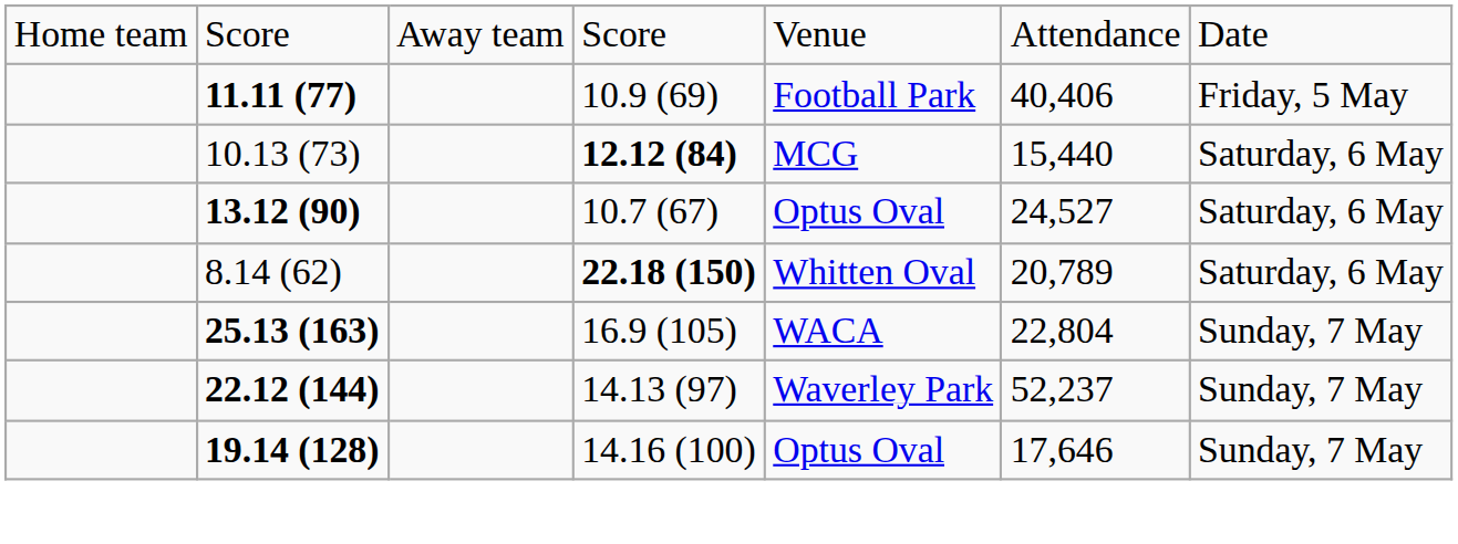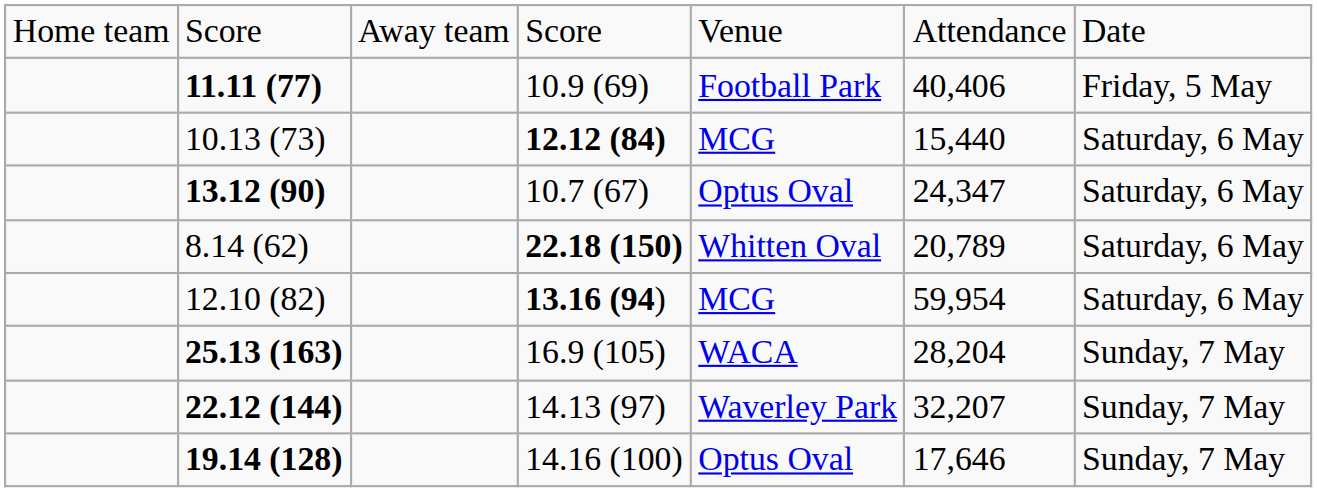 <table class="wikitable" style="text-align:left">
 <tr>
 <td>Home team</td>
 <td>Score</td>
 <td>Away team</td>
 <td>Score</td>
 <td>Venue</td>
 <td>Attendance</td>
 <td>Date</td>
 </tr>
 <tr>
 <td><strong></strong></td>
 <td><strong>11.11 (77)</strong></td>
 <td></td>
 <td>10.9 (69)</td>
 <td><a href='#'>Football Park</a></td>
 <td>40,406</td>
 <td>Friday, 5 May</td>
 </tr>
 <tr>
 <td></td>
 <td>10.13 (73)</td>
 <td><strong></strong></td>
 <td><strong>12.12 (84)</strong></td>
 <td><a href='#'>MCG</a></td>
 <td>15,440</td>
 <td>Saturday, 6 May</td>
 </tr>
 <tr>
 <td><strong></strong></td>
 <td><strong>13.12 (90)</strong></td>
 <td></td>
 <td>10.7 (67)</td>
 <td><a href='#'>Optus Oval</a></td>
-<td>24,527</td>
+<td>24,347</td>
 <td>Saturday, 6 May</td>
 </tr>
 <tr>
 <td></td>
 <td>8.14 (62)</td>
 <td><strong></strong></td>
 <td><strong>22.18 (150)</strong></td>
 <td><a href='#'>Whitten Oval</a></td>
 <td>20,789</td>
 <td>Saturday, 6 May</td>
 </tr>
 <tr>
+<td></td>
+<td>12.10 (82)</td>
+<td><strong></strong></td>
+<td><strong>13.16 (94</strong>)</td>
+<td><a href='#'>MCG</a></td>
+<td>59,954</td>
+<td>Saturday, 6 May</td>
+</tr>
+<tr>
 <td><strong></strong></td>
 <td><strong>25.13 (163)</strong></td>
 <td></td>
 <td>16.9 (105)</td>
 <td><a href='#'>WACA</a></td>
-<td>22,804</td>
+<td>28,204</td>
 <td>Sunday, 7 May</td>
 </tr>
 <tr>
 <td><strong></strong></td>
 <td><strong>22.12 (144)</strong></td>
 <td></td>
 <td>14.13 (97)</td>
 <td><a href='#'>Waverley Park</a></td>
-<td>52,237</td>
+<td>32,207</td>
 <td>Sunday, 7 May</td>
 </tr>
 <tr>
 <td><strong></strong></td>
 <td><strong>19.14 (128)</strong></td>
 <td></td>
 <td>14.16 (100)</td>
 <td><a href='#'>Optus Oval</a></td>
 <td>17,646</td>
 <td>Sunday, 7 May</td>
 </tr>
 </table>
